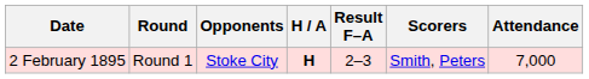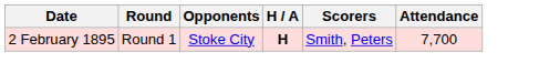 <table class="wikitable" style="text-align:center">
 <tr>
 <th>Date</th>
 <th>Round</th>
 <th>Opponents</th>
 <th>H / A</th>
-<th>Result<br>F–A</th>
 <th>Scorers</th>
 <th>Attendance</th>
 </tr>
 <tr bgcolor="#ffdddd">
 <td>2 February 1895</td>
 <td>Round 1</td>
 <td><a href='#'>Stoke City</a></td>
 <td><strong>H</strong></td>
-<td>2–3</td>
 <td><a href='#'>Smith</a>, <a href='#'>Peters</a></td>
-<td>7,000</td>
+<td>7,700</td>
 </tr>
 </table>
